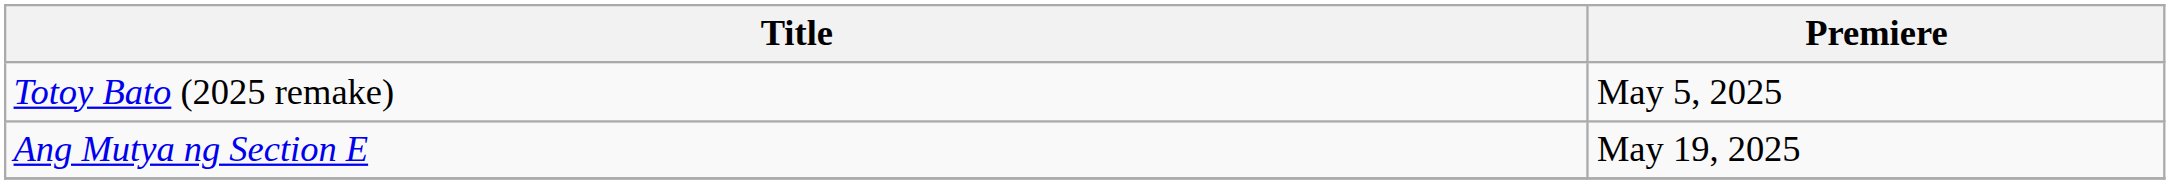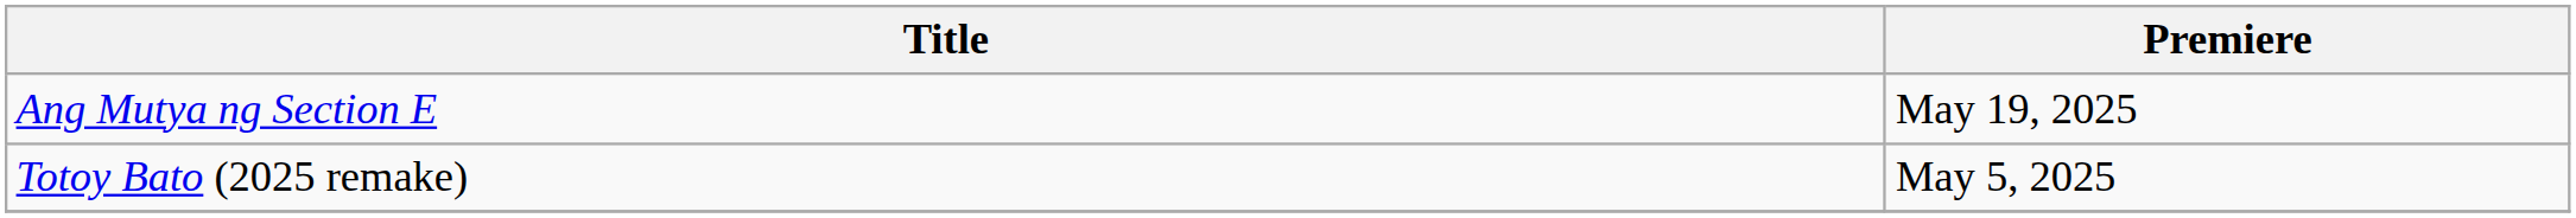 <table class="wikitable sortable" width="75%">
 <tr>
 <th style="width:55%;">Title</th>
 <th style="width:20%;">Premiere</th>
 </tr>
 <tr>
+<td><em><a href='#'>Ang Mutya ng Section E</a></em></td>
+<td>May 19, 2025</td>
+</tr>
+<tr>
 <td><em><a href='#'>Totoy Bato</a></em> (2025 remake)</td>
 <td>May 5, 2025</td>
 </tr>
 <tr>
-<td><em><a href='#'>Ang Mutya ng Section E</a></em></td>
-<td>May 19, 2025</td>
-</tr>
-<tr>
 </tr>
 </table>
